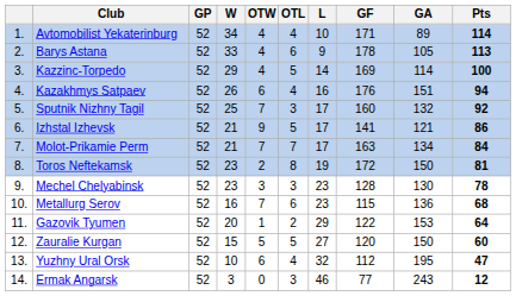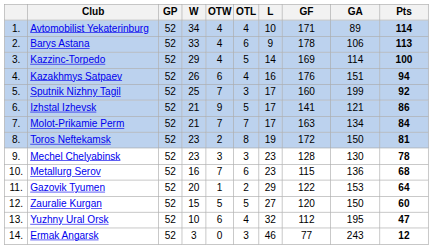 <table class="wikitable">
 <tr>
 <th width="30"></th>
 <th width="200">Club</th>
 <th width="30">GP</th>
 <th width="30">W</th>
 <th width="30">OTW</th>
 <th width="30">OTL</th>
 <th width="30">L</th>
 <th width="70">GF</th>
 <th width="70">GA</th>
 <th width="70">Pts</th>
 </tr>
 <tr bgcolor="#BCD2EE" align="center">
 <td>1.</td>
 <td align="left"><a href='#'>Avtomobilist Yekaterinburg</a></td>
 <td>52</td>
 <td>34</td>
 <td>4</td>
 <td>4</td>
 <td>10</td>
 <td>171</td>
 <td>89</td>
 <td><strong>114</strong></td>
 </tr>
 <tr bgcolor="#BCD2EE" align="center">
 <td>2.</td>
 <td align="left"><a href='#'>Barys Astana</a></td>
 <td>52</td>
 <td>33</td>
 <td>4</td>
 <td>6</td>
 <td>9</td>
 <td>178</td>
-<td>105</td>
+<td>106</td>
 <td><strong>113</strong></td>
 </tr>
 <tr bgcolor="#BCD2EE" align="center">
 <td>3.</td>
 <td align="left"><a href='#'>Kazzinc-Torpedo</a></td>
 <td>52</td>
 <td>29</td>
 <td>4</td>
 <td>5</td>
 <td>14</td>
 <td>169</td>
 <td>114</td>
 <td><strong>100</strong></td>
 </tr>
 <tr bgcolor="#BCD2EE" align="center">
 <td>4.</td>
 <td align="left"><a href='#'>Kazakhmys Satpaev</a></td>
 <td>52</td>
 <td>26</td>
 <td>6</td>
 <td>4</td>
 <td>16</td>
 <td>176</td>
 <td>151</td>
 <td><strong>94</strong></td>
 </tr>
 <tr bgcolor="#BCD2EE" align="center">
 <td>5.</td>
 <td align="left"><a href='#'>Sputnik Nizhny Tagil</a></td>
 <td>52</td>
 <td>25</td>
 <td>7</td>
 <td>3</td>
 <td>17</td>
 <td>160</td>
-<td>132</td>
+<td>199</td>
 <td><strong>92</strong></td>
 </tr>
 <tr bgcolor="#BCD2EE" align="center">
 <td>6.</td>
 <td align="left"><a href='#'>Izhstal Izhevsk</a></td>
 <td>52</td>
 <td>21</td>
 <td>9</td>
 <td>5</td>
 <td>17</td>
 <td>141</td>
 <td>121</td>
 <td><strong>86</strong></td>
 </tr>
 <tr bgcolor="#BCD2EE" align="center">
 <td>7.</td>
 <td align="left"><a href='#'>Molot-Prikamie Perm</a></td>
 <td>52</td>
 <td>21</td>
 <td>7</td>
 <td>7</td>
 <td>17</td>
 <td>163</td>
 <td>134</td>
 <td><strong>84</strong></td>
 </tr>
 <tr bgcolor="#BCD2EE" align="center">
 <td>8.</td>
 <td align="left"><a href='#'>Toros Neftekamsk</a></td>
 <td>52</td>
 <td>23</td>
 <td>2</td>
 <td>8</td>
 <td>19</td>
 <td>172</td>
 <td>150</td>
 <td><strong>81</strong></td>
 </tr>
 <tr bgcolor="#FFFFFF" align="center">
 <td>9.</td>
 <td align="left"><a href='#'>Mechel Chelyabinsk</a></td>
 <td>52</td>
 <td>23</td>
 <td>3</td>
 <td>3</td>
 <td>23</td>
 <td>128</td>
 <td>130</td>
 <td><strong>78</strong></td>
 </tr>
 <tr bgcolor="#FFFFFF" align="center">
 <td>10.</td>
 <td align="left"><a href='#'>Metallurg Serov</a></td>
 <td>52</td>
 <td>16</td>
 <td>7</td>
 <td>6</td>
 <td>23</td>
 <td>115</td>
 <td>136</td>
 <td><strong>68</strong></td>
 </tr>
 <tr bgcolor="#FFFFFF" align="center">
 <td>11.</td>
 <td align="left"><a href='#'>Gazovik Tyumen</a></td>
 <td>52</td>
 <td>20</td>
 <td>1</td>
 <td>2</td>
 <td>29</td>
 <td>122</td>
 <td>153</td>
 <td><strong>64</strong></td>
 </tr>
 <tr bgcolor="#FFFFFF" align="center">
 <td>12.</td>
 <td align="left"><a href='#'>Zauralie Kurgan</a></td>
 <td>52</td>
 <td>15</td>
 <td>5</td>
 <td>5</td>
 <td>27</td>
 <td>120</td>
 <td>150</td>
 <td><strong>60</strong></td>
 </tr>
 <tr bgcolor="#FFFFFF" align="center">
 <td>13.</td>
 <td align="left"><a href='#'>Yuzhny Ural Orsk</a></td>
 <td>52</td>
 <td>10</td>
 <td>6</td>
 <td>4</td>
 <td>32</td>
 <td>112</td>
 <td>195</td>
 <td><strong>47</strong></td>
 </tr>
 <tr bgcolor="#FFFFFF" align="center">
 <td>14.</td>
 <td align="left"><a href='#'>Ermak Angarsk</a></td>
 <td>52</td>
 <td>3</td>
 <td>0</td>
 <td>3</td>
 <td>46</td>
 <td>77</td>
 <td>243</td>
 <td><strong>12</strong></td>
 </tr>
 </table>
